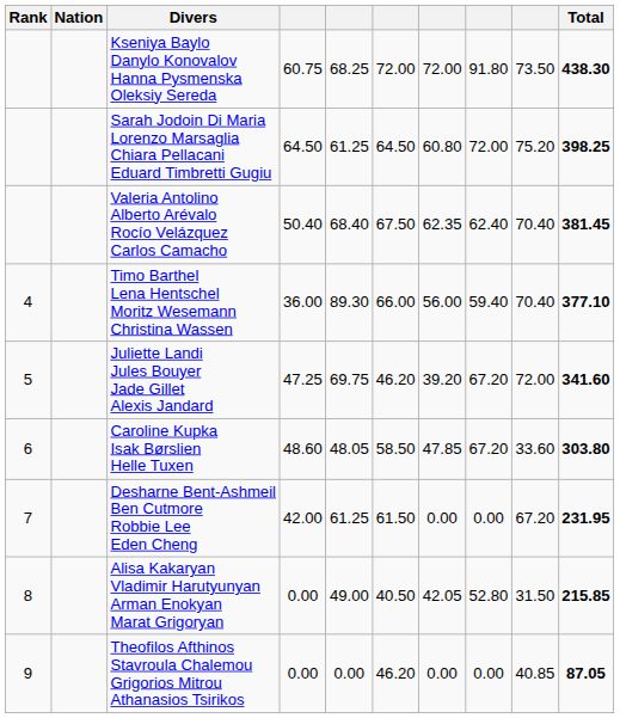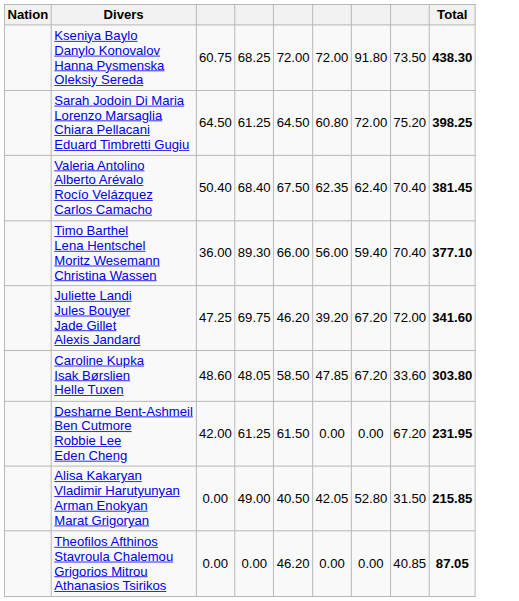 <table class="wikitable sortable" style="text-align:center">
 <tr>
-<th>Rank</th>
 <th>Nation</th>
 <th>Divers</th>
 <th></th>
 <th></th>
 <th></th>
 <th></th>
 <th></th>
 <th></th>
 <th>Total</th>
 </tr>
 <tr>
-<td></td>
 <td align=left></td>
 <td align=left><a href='#'>Kseniya Baylo</a><br><a href='#'>Danylo Konovalov</a><br><a href='#'>Hanna Pysmenska</a><br><a href='#'>Oleksiy Sereda</a></td>
 <td>60.75</td>
 <td>68.25</td>
 <td>72.00</td>
 <td>72.00</td>
 <td>91.80</td>
 <td>73.50</td>
 <td><strong>438.30</strong></td>
 </tr>
 <tr>
-<td></td>
 <td align=left></td>
 <td align=left><a href='#'>Sarah Jodoin Di Maria</a><br><a href='#'>Lorenzo Marsaglia</a><br><a href='#'>Chiara Pellacani</a><br><a href='#'>Eduard Timbretti Gugiu</a></td>
 <td>64.50</td>
 <td>61.25</td>
 <td>64.50</td>
 <td>60.80</td>
 <td>72.00</td>
 <td>75.20</td>
 <td><strong>398.25</strong></td>
 </tr>
 <tr>
-<td></td>
 <td align=left></td>
 <td align=left><a href='#'>Valeria Antolino</a><br><a href='#'>Alberto Arévalo</a><br><a href='#'>Rocío Velázquez</a><br><a href='#'>Carlos Camacho</a></td>
 <td>50.40</td>
 <td>68.40</td>
 <td>67.50</td>
 <td>62.35</td>
 <td>62.40</td>
 <td>70.40</td>
 <td><strong>381.45</strong></td>
 </tr>
 <tr>
-<td>4</td>
 <td align=left></td>
 <td align=left><a href='#'>Timo Barthel</a><br><a href='#'>Lena Hentschel</a><br><a href='#'>Moritz Wesemann</a><br><a href='#'>Christina Wassen</a></td>
 <td>36.00</td>
 <td>89.30</td>
 <td>66.00</td>
 <td>56.00</td>
 <td>59.40</td>
 <td>70.40</td>
 <td><strong>377.10</strong></td>
 </tr>
 <tr>
-<td>5</td>
 <td align=left></td>
 <td align=left><a href='#'>Juliette Landi</a><br><a href='#'>Jules Bouyer</a><br><a href='#'>Jade Gillet</a><br><a href='#'>Alexis Jandard</a></td>
 <td>47.25</td>
 <td>69.75</td>
 <td>46.20</td>
 <td>39.20</td>
 <td>67.20</td>
 <td>72.00</td>
 <td><strong>341.60</strong></td>
 </tr>
 <tr>
-<td>6</td>
 <td align=left></td>
 <td align=left><a href='#'>Caroline Kupka</a><br><a href='#'>Isak Børslien</a><br><a href='#'>Helle Tuxen</a></td>
 <td>48.60</td>
 <td>48.05</td>
 <td>58.50</td>
 <td>47.85</td>
 <td>67.20</td>
 <td>33.60</td>
 <td><strong>303.80</strong></td>
 </tr>
 <tr>
-<td>7</td>
 <td align=left></td>
 <td align=left><a href='#'>Desharne Bent-Ashmeil</a><br><a href='#'>Ben Cutmore</a><br><a href='#'>Robbie Lee</a><br><a href='#'>Eden Cheng</a></td>
 <td>42.00</td>
 <td>61.25</td>
 <td>61.50</td>
 <td>0.00</td>
 <td>0.00</td>
 <td>67.20</td>
 <td><strong>231.95</strong></td>
 </tr>
 <tr>
-<td>8</td>
 <td align=left></td>
 <td align=left><a href='#'>Alisa Kakaryan</a><br><a href='#'>Vladimir Harutyunyan</a><br><a href='#'>Arman Enokyan</a><br><a href='#'>Marat Grigoryan</a></td>
 <td>0.00</td>
 <td>49.00</td>
 <td>40.50</td>
 <td>42.05</td>
 <td>52.80</td>
 <td>31.50</td>
 <td><strong>215.85</strong></td>
 </tr>
 <tr>
-<td>9</td>
 <td align=left></td>
 <td align=left><a href='#'>Theofilos Afthinos</a><br><a href='#'>Stavroula Chalemou</a><br><a href='#'>Grigorios Mitrou</a><br><a href='#'>Athanasios Tsirikos</a></td>
 <td>0.00</td>
 <td>0.00</td>
 <td>46.20</td>
 <td>0.00</td>
 <td>0.00</td>
 <td>40.85</td>
 <td><strong>87.05</strong></td>
 </tr>
 </table>
